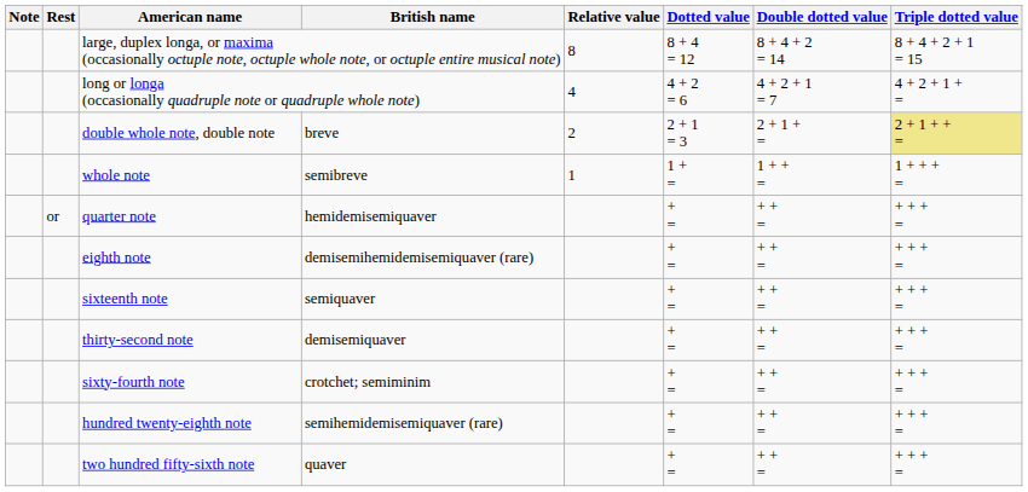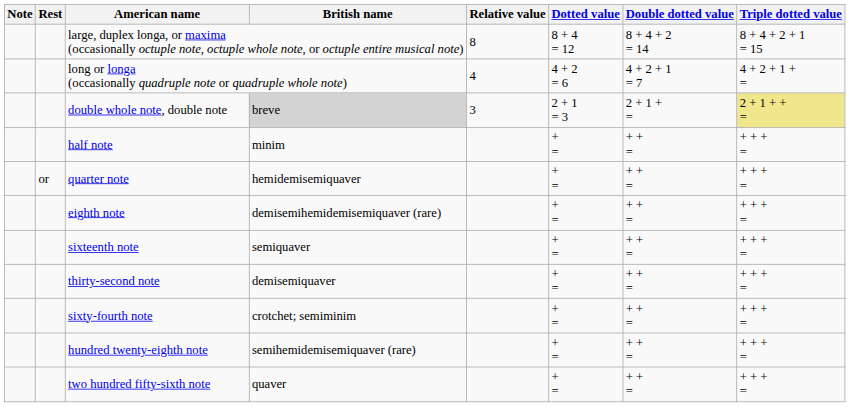 <table class="wikitable sortable">
 <tr>
 <th class="unsortable">Note</th>
 <th class="unsortable">Rest</th>
 <th>American name</th>
 <th>British name</th>
 <th>Relative value</th>
 <th class="unsortable"><a href='#'>Dotted value</a></th>
 <th class="unsortable"><a href='#'>Double dotted value</a></th>
 <th class="unsortable"><a href='#'>Triple dotted value</a></th>
 </tr>
 <tr>
 <td></td>
 <td></td>
 <td colspan="2">large, duplex longa, or <a href='#'>maxima</a><br>(occasionally <em>octuple note</em>, <em>octuple whole note</em>, or <em>octuple entire musical note</em>)</td>
 <td>8</td>
 <td>8 + 4<br>= 12</td>
 <td>8 + 4 + 2<br>= 14</td>
 <td>8 + 4 + 2 + 1<br>= 15</td>
 </tr>
 <tr>
 <td></td>
 <td></td>
 <td colspan="2">long or <a href='#'>longa</a><br>(occasionally <em>quadruple note</em> or <em>quadruple whole note</em>)</td>
 <td>4</td>
 <td>4 + 2<br> = 6</td>
 <td>4 + 2 + 1<br> = 7</td>
 <td>4 + 2 + 1 + <br> = </td>
 </tr>
 <tr>
 <td></td>
 <td></td>
 <td><a href='#'>double whole note</a>, double note</td>
-<td>breve</td>
-<td>2</td>
+<td style="background: lightgrey;">breve</td>
+<td>3</td>
 <td>2 + 1<br> = 3</td>
 <td>2 + 1 + <br> = </td>
 <td style="background: khaki;">2 + 1 +  + <br> = </td>
 </tr>
 <tr>
 <td></td>
 <td></td>
-<td><a href='#'>whole note</a></td>
-<td>semibreve</td>
-<td>1</td>
-<td>1 + <br> = </td>
-<td>1 +  + <br> = </td>
-<td>1 +  +  + <br> = </td>
+<td><a href='#'>half note</a></td>
+<td>minim</td>
+<td></td>
+<td> + <br> = </td>
+<td> +  + <br> = </td>
+<td> +  +  + <br> = </td>
 </tr>
 <tr>
 <td></td>
 <td> or </td>
 <td><a href='#'>quarter note</a></td>
 <td>hemidemisemiquaver</td>
 <td></td>
 <td> + <br> = </td>
 <td> +  + <br> = </td>
 <td> +  +  + <br> = </td>
 </tr>
 <tr>
 <td></td>
 <td></td>
 <td><a href='#'>eighth note</a></td>
 <td>demisemihemidemisemiquaver (rare)</td>
 <td></td>
 <td> + <br> = </td>
 <td> +  + <br> = </td>
 <td> +  +  + <br> = </td>
 </tr>
 <tr>
 <td></td>
 <td></td>
 <td><a href='#'>sixteenth note</a></td>
 <td>semiquaver</td>
 <td></td>
 <td> + <br> = </td>
 <td> +  + <br> = </td>
 <td> +  +  + <br> = </td>
 </tr>
 <tr>
 <td></td>
 <td></td>
 <td><a href='#'>thirty-second note</a></td>
 <td>demisemiquaver</td>
 <td></td>
 <td> + <br> = </td>
 <td> +  + <br> = </td>
 <td> +  +  + <br> = </td>
 </tr>
 <tr>
 <td></td>
 <td></td>
 <td><a href='#'>sixty-fourth note</a></td>
 <td>crotchet; semiminim</td>
 <td></td>
 <td> + <br> = </td>
 <td> +  + <br> = </td>
 <td> +  +  + <br> = </td>
 </tr>
 <tr>
 <td></td>
 <td></td>
 <td><a href='#'>hundred twenty-eighth note</a></td>
 <td>semihemidemisemiquaver (rare)</td>
 <td></td>
 <td> + <br> = </td>
 <td> +  + <br> = </td>
 <td> +  +  + <br> = </td>
 </tr>
 <tr>
 <td></td>
 <td></td>
 <td><a href='#'>two hundred fifty-sixth note</a></td>
 <td>quaver</td>
 <td></td>
 <td> + <br> = </td>
 <td> +  + <br> = </td>
 <td> +  +  + <br> = </td>
 </tr>
 </table>
